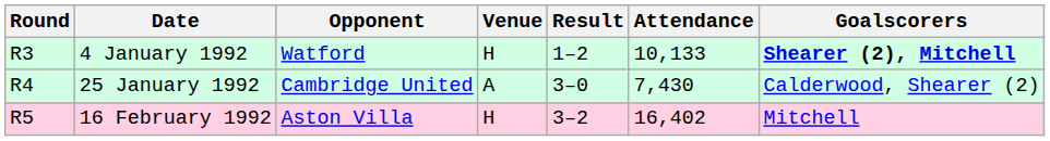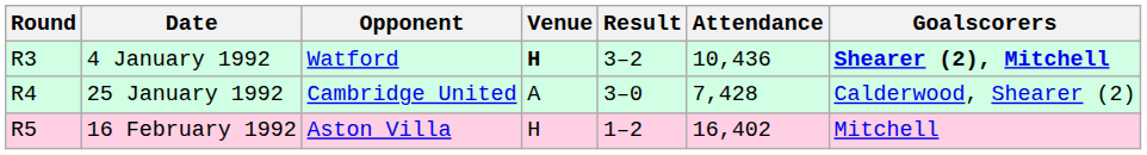 <table class="wikitable">
 <tr>
 <th>Round</th>
 <th>Date</th>
 <th>Opponent</th>
 <th>Venue</th>
 <th>Result</th>
 <th>Attendance</th>
 <th>Goalscorers</th>
 </tr>
 <tr style="background-color: #d0ffe3;">
 <td>R3</td>
 <td>4 January 1992</td>
 <td><a href='#'>Watford</a></td>
-<td>H</td>
-<td>1–2</td>
-<td>10,133</td>
+<td><strong>H</strong></td>
+<td>3–2</td>
+<td>10,436</td>
 <td><strong><a href='#'>Shearer</a> (2), <a href='#'>Mitchell</a></strong></td>
 </tr>
 <tr style="background-color: #d0ffe3;">
 <td>R4</td>
 <td>25 January 1992</td>
 <td><a href='#'>Cambridge United</a></td>
 <td>A</td>
 <td>3–0</td>
-<td>7,430</td>
+<td>7,428</td>
 <td><a href='#'>Calderwood</a>, <a href='#'>Shearer</a> (2)</td>
 </tr>
 <tr style="background-color: #ffd0e3;">
 <td>R5</td>
 <td>16 February 1992</td>
 <td><a href='#'>Aston Villa</a></td>
 <td>H</td>
-<td>3–2</td>
+<td>1–2</td>
 <td>16,402</td>
 <td><a href='#'>Mitchell</a></td>
 </tr>
 </table>
